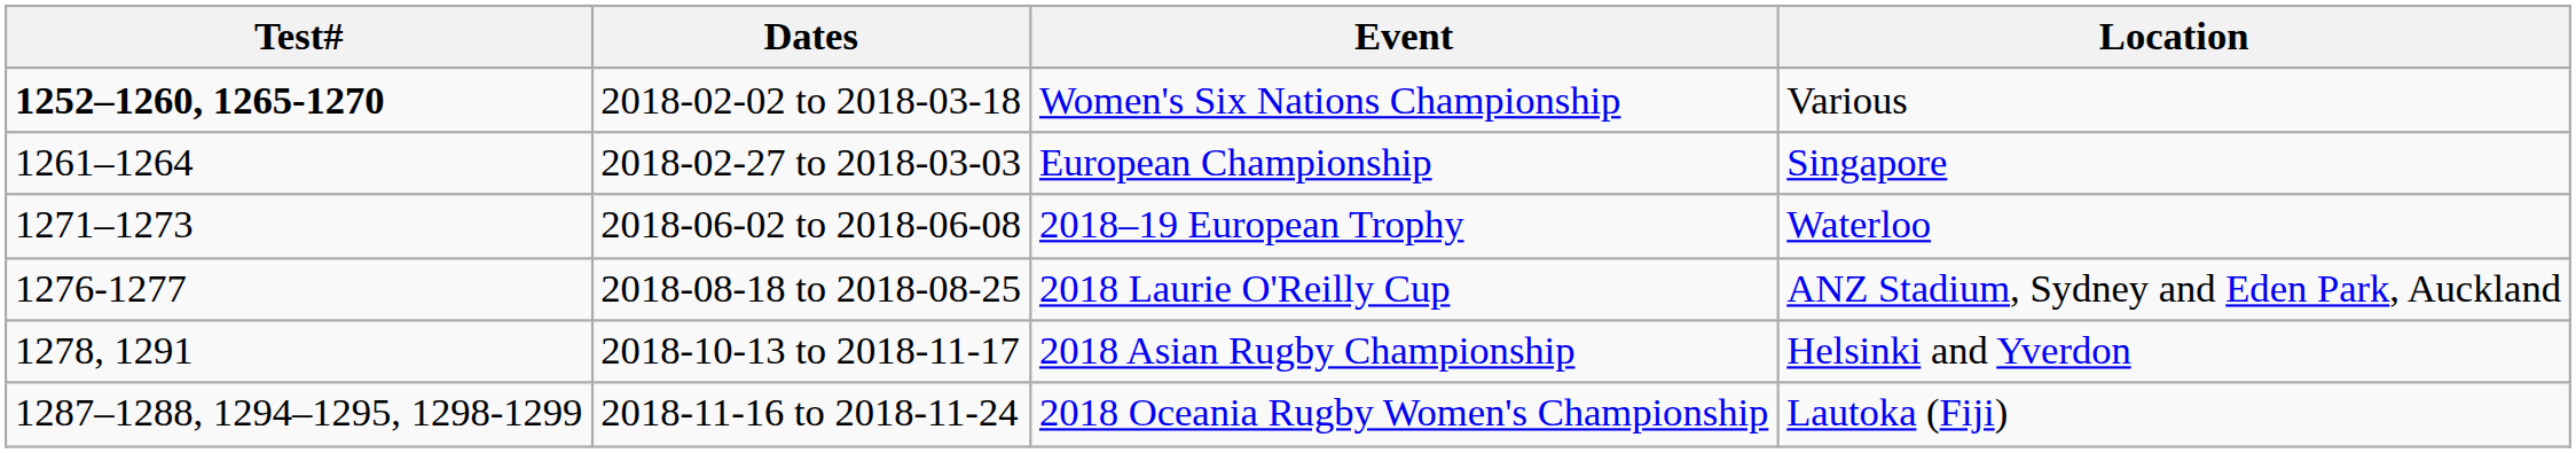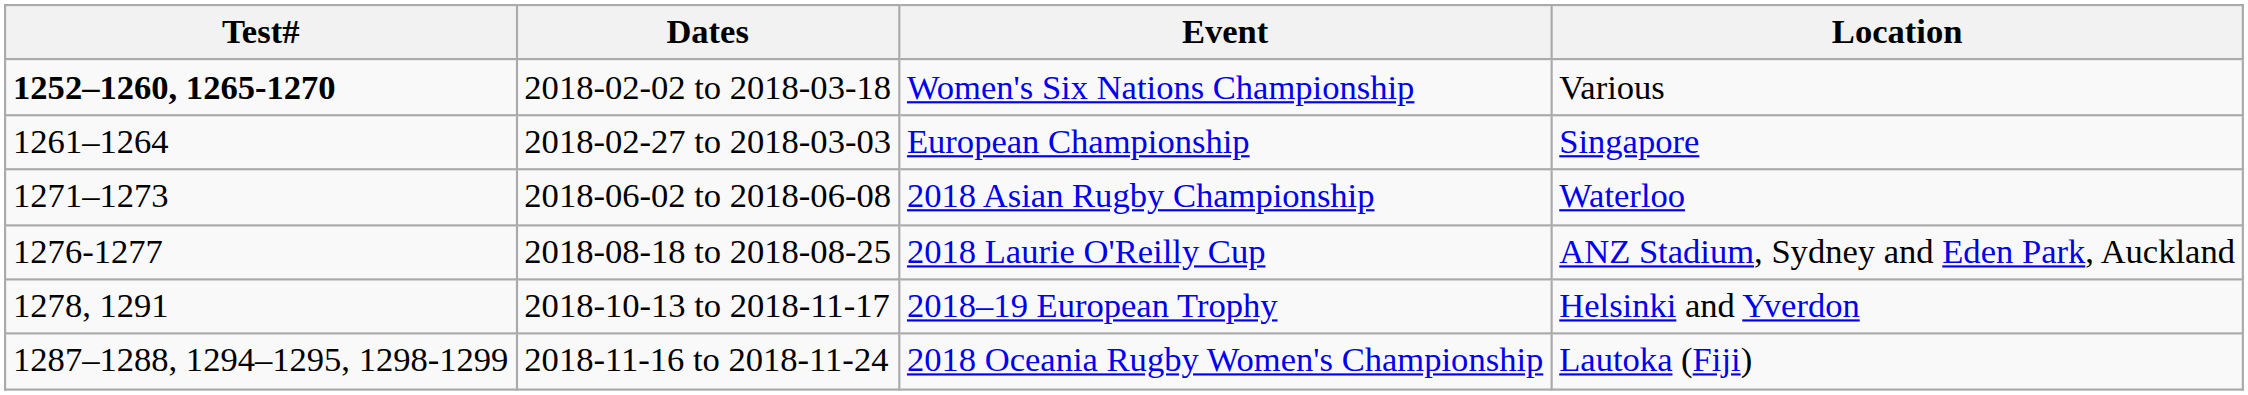 <table class="wikitable">
 <tr>
 <th>Test#</th>
 <th>Dates</th>
 <th>Event</th>
 <th>Location</th>
 </tr>
 <tr>
 <td><strong>1252–1260, 1265-1270</strong></td>
 <td>2018-02-02 to 2018-03-18</td>
 <td><a href='#'>Women's Six Nations Championship</a></td>
 <td>Various</td>
 </tr>
 <tr>
 <td>1261–1264</td>
 <td>2018-02-27 to 2018-03-03</td>
 <td><a href='#'>European Championship</a></td>
 <td><a href='#'>Singapore</a></td>
 </tr>
 <tr>
 <td>1271–1273</td>
 <td>2018-06-02 to 2018-06-08</td>
-<td><a href='#'>2018–19 European Trophy</a></td>
+<td><a href='#'>2018 Asian Rugby Championship</a></td>
 <td><a href='#'>Waterloo</a></td>
 </tr>
 <tr>
 <td>1276-1277</td>
 <td>2018-08-18 to 2018-08-25</td>
 <td><a href='#'>2018 Laurie O'Reilly Cup</a></td>
 <td><a href='#'>ANZ Stadium</a>, Sydney and <a href='#'>Eden Park</a>, Auckland</td>
 </tr>
 <tr>
 <td>1278, 1291</td>
 <td>2018-10-13 to 2018-11-17</td>
-<td><a href='#'>2018 Asian Rugby Championship</a></td>
+<td><a href='#'>2018–19 European Trophy</a></td>
 <td><a href='#'>Helsinki</a> and <a href='#'>Yverdon</a></td>
 </tr>
 <tr>
 <td>1287–1288, 1294–1295, 1298-1299</td>
 <td>2018-11-16 to 2018-11-24</td>
 <td><a href='#'>2018 Oceania Rugby Women's Championship</a></td>
 <td><a href='#'>Lautoka</a> (<a href='#'>Fiji</a>)</td>
 </tr>
 </table>
